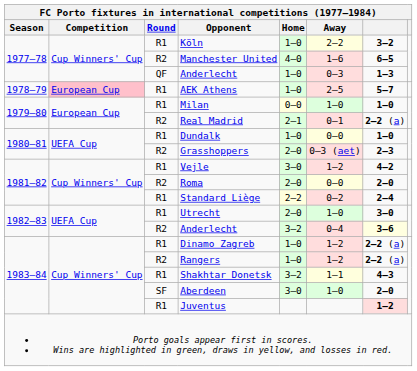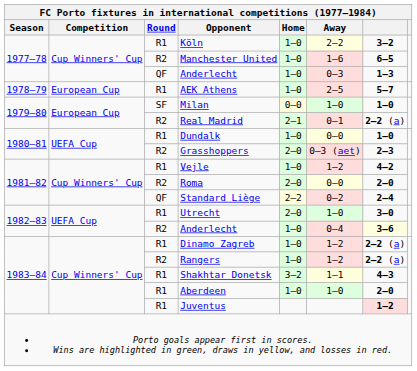 <table class="wikitable collapsible collapsed" style="text-align: center;">
 <tr>
 <th colspan=8>FC Porto fixtures in international competitions (1977–1984)</th>
 </tr>
 <tr>
 <th scope=col>Season</th>
 <th scope=col>Competition</th>
 <th scope=col><a href='#'>Round</a></th>
 <th scope=col>Opponent</th>
 <th scope=col>Home</th>
 <th scope=col>Away</th>
 <th scope=col></th>
 <th scope=col></th>
 </tr>
 <tr>
 <td rowspan=3><a href='#'>1977–78</a></td>
 <td rowspan="3" style="text-align:left;"><a href='#'>Cup Winners' Cup</a></td>
 <td>R1</td>
 <td align=left> <a href='#'>Köln</a></td>
 <td style="background:#dfd;">1–0</td>
 <td style="background:#ffd;">2–2</td>
 <td><strong>3–2</strong></td>
 <td rowspan=3></td>
 </tr>
 <tr>
 <td>R2</td>
 <td align=left> <a href='#'>Manchester United</a></td>
-<td style="background:#dfd;">4–0</td>
+<td style="background:#dfd;">1–0</td>
 <td style="background:#fdd;">1–6</td>
 <td><strong>6–5</strong></td>
 </tr>
 <tr>
 <td>QF</td>
 <td align=left> <a href='#'>Anderlecht</a></td>
 <td style="background:#dfd;">1–0</td>
 <td style="background:#fdd;">0–3</td>
 <td><strong>1–3</strong></td>
 </tr>
 <tr>
 <td><a href='#'>1978–79</a></td>
-<td align=left style="background: pink;"><a href='#'>European Cup</a></td>
+<td align=left><a href='#'>European Cup</a></td>
 <td>R1</td>
 <td align=left> <a href='#'>AEK Athens</a></td>
 <td style="background:#dfd;">1–0</td>
 <td style="background:#fdd;">2–5</td>
 <td><strong>5–7</strong></td>
 <td></td>
 </tr>
 <tr>
 <td rowspan=2><a href='#'>1979–80</a></td>
 <td rowspan="2" style="text-align:left;"><a href='#'>European Cup</a></td>
-<td>R1</td>
+<td>SF</td>
 <td align=left> <a href='#'>Milan</a></td>
 <td style="background:#ffd;">0–0</td>
 <td style="background:#dfd;">1–0</td>
 <td><strong>1–0</strong></td>
 <td rowspan=2></td>
 </tr>
 <tr>
 <td>R2</td>
 <td align=left> <a href='#'>Real Madrid</a></td>
 <td style="background:#dfd;">2–1</td>
 <td style="background:#fdd;">0–1</td>
 <td><strong>2–2</strong> (<a href='#'>a</a>)</td>
 </tr>
 <tr>
 <td rowspan=2><a href='#'>1980–81</a></td>
 <td rowspan="2" style="text-align:left;"><a href='#'>UEFA Cup</a></td>
 <td>R1</td>
 <td align=left> <a href='#'>Dundalk</a></td>
 <td style="background:#dfd;">1–0</td>
 <td style="background:#ffd;">0–0</td>
 <td><strong>1–0</strong></td>
 <td rowspan=2></td>
 </tr>
 <tr>
 <td>R2</td>
 <td align=left> <a href='#'>Grasshoppers</a></td>
 <td style="background:#dfd;">2–0</td>
 <td style="background:#fdd;">0–3 (<a href='#'>aet</a>)</td>
 <td><strong>2–3</strong></td>
 </tr>
 <tr>
 <td rowspan=3><a href='#'>1981–82</a></td>
 <td rowspan="3" style="text-align:left;"><a href='#'>Cup Winners' Cup</a></td>
 <td>R1</td>
 <td align=left> <a href='#'>Vejle</a></td>
-<td style="background:#dfd;">3–0</td>
+<td style="background:#dfd;">1–0</td>
 <td style="background:#fdd;">1–2</td>
 <td><strong>4–2</strong></td>
 <td rowspan=3></td>
 </tr>
 <tr>
 <td>R2</td>
 <td align=left> <a href='#'>Roma</a></td>
 <td style="background:#dfd;">2–0</td>
 <td style="background:#ffd;">0–0</td>
 <td><strong>2–0</strong></td>
 </tr>
 <tr>
-<td>R1</td>
+<td>QF</td>
 <td align=left> <a href='#'>Standard Liège</a></td>
 <td style="background:#ffd;">2–2</td>
 <td style="background:#fdd;">0–2</td>
 <td><strong>2–4</strong></td>
 </tr>
 <tr>
 <td rowspan=2><a href='#'>1982–83</a></td>
 <td rowspan="2" style="text-align:left;"><a href='#'>UEFA Cup</a></td>
 <td>R1</td>
 <td align=left> <a href='#'>Utrecht</a></td>
 <td style="background:#dfd;">2–0</td>
 <td style="background:#dfd;">1–0</td>
 <td><strong>3–0</strong></td>
 <td rowspan=2></td>
 </tr>
 <tr>
 <td>R2</td>
 <td align=left> <a href='#'>Anderlecht</a></td>
-<td style="background:#dfd;">3–2</td>
+<td style="background:#dfd;">1–0</td>
 <td style="background:#fdd;">0–4</td>
 <td style="background: lightyellow;"><strong>3–6</strong></td>
 </tr>
 <tr>
 <td rowspan=5><a href='#'>1983–84</a></td>
 <td rowspan="5" style="text-align:left;"><a href='#'>Cup Winners' Cup</a></td>
 <td>R1</td>
 <td align=left> <a href='#'>Dinamo Zagreb</a></td>
 <td style="background:#dfd;">1–0</td>
 <td style="background:#fdd;">1–2</td>
 <td><strong>2–2</strong> (<a href='#'>a</a>)</td>
 <td rowspan=5></td>
 </tr>
 <tr>
 <td>R2</td>
 <td align=left> <a href='#'>Rangers</a></td>
 <td style="background:#dfd;">1–0</td>
 <td style="background:#fdd;">1–2</td>
 <td><strong>2–2</strong> (<a href='#'>a</a>)</td>
 </tr>
 <tr>
 <td>R1</td>
 <td align=left> <a href='#'>Shakhtar Donetsk</a></td>
 <td style="background:#dfd;">3–2</td>
 <td style="background:#ffd;">1–1</td>
 <td><strong>4–3</strong></td>
 </tr>
 <tr>
-<td>SF</td>
+<td>R1</td>
 <td align=left> <a href='#'>Aberdeen</a></td>
-<td style="background:#dfd;">3–0</td>
+<td style="background:#dfd;">1–0</td>
 <td style="background:#dfd;">1–0</td>
 <td><strong>2–0</strong></td>
 </tr>
 <tr>
 <td>R1</td>
 <td align=left> <a href='#'>Juventus</a></td>
 <td></td>
 <td></td>
 <td style="background:#fdd;"><strong>1–2</strong></td>
 </tr>
 <tr>
 <td colspan=8 style="font-style:italic; font-size:90%"><br><ul><li>Porto goals appear first in scores.</li><li>Wins are highlighted in green, draws in yellow, and losses in red.</li></ul></td>
 </tr>
 </table>
